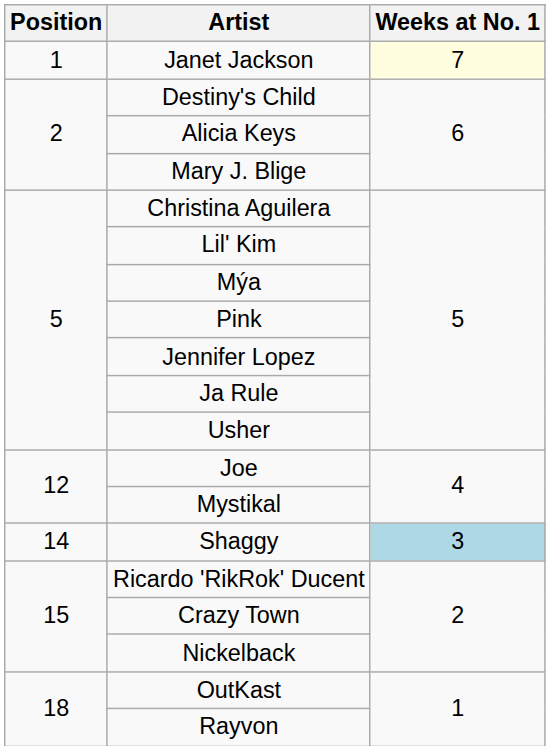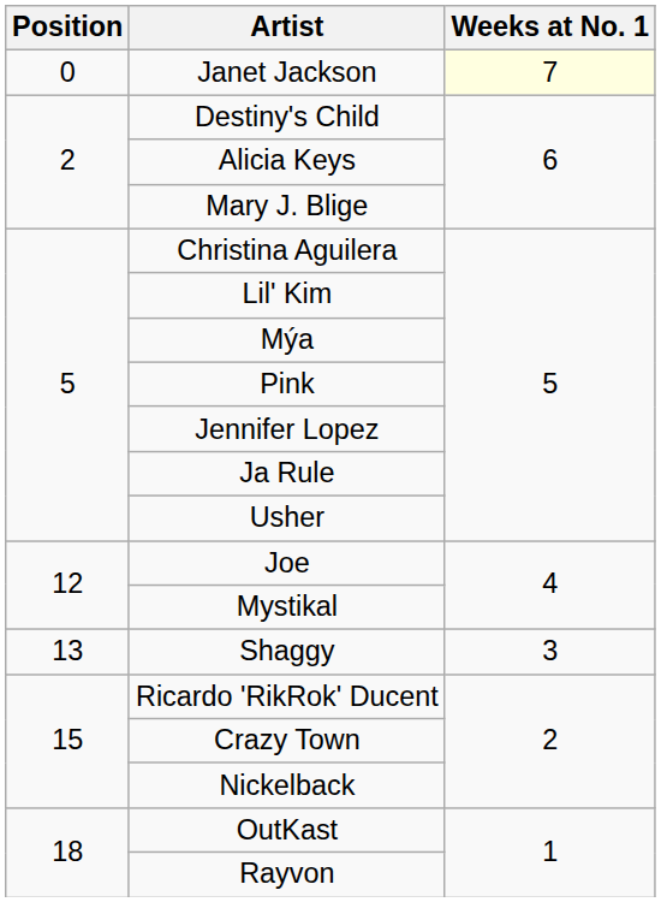 <table class="wikitable plainrowheaders" style="text-align:center;">
 <tr>
 <th>Position</th>
 <th>Artist</th>
 <th>Weeks at No. 1</th>
 </tr>
 <tr>
-<td>1</td>
+<td>0</td>
 <td>Janet Jackson</td>
 <td style="background: lightyellow;">7</td>
 </tr>
 <tr>
 <td rowspan=3>2</td>
 <td>Destiny's Child</td>
 <td rowspan=3>6</td>
 </tr>
 <tr>
 <td>Alicia Keys</td>
 </tr>
 <tr>
 <td>Mary J. Blige</td>
 </tr>
 <tr>
 <td rowspan=7>5</td>
 <td>Christina Aguilera</td>
 <td rowspan=7>5</td>
 </tr>
 <tr>
 <td>Lil' Kim</td>
 </tr>
 <tr>
 <td>Mýa</td>
 </tr>
 <tr>
 <td>Pink</td>
 </tr>
 <tr>
 <td>Jennifer Lopez</td>
 </tr>
 <tr>
 <td>Ja Rule</td>
 </tr>
 <tr>
 <td>Usher</td>
 </tr>
 <tr>
 <td rowspan=2>12</td>
 <td>Joe</td>
 <td rowspan=2>4</td>
 </tr>
 <tr>
 <td>Mystikal</td>
 </tr>
 <tr>
-<td>14</td>
+<td>13</td>
 <td>Shaggy</td>
-<td style="background: lightblue;">3</td>
+<td>3</td>
 </tr>
 <tr>
 <td rowspan=3>15</td>
 <td>Ricardo 'RikRok' Ducent</td>
 <td rowspan=3>2</td>
 </tr>
 <tr>
 <td>Crazy Town</td>
 </tr>
 <tr>
 <td>Nickelback</td>
 </tr>
 <tr>
 <td rowspan=2>18</td>
 <td>OutKast</td>
 <td rowspan=2>1</td>
 </tr>
 <tr>
 <td>Rayvon</td>
 </tr>
 </table>
